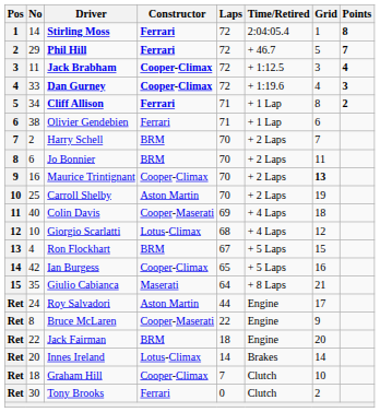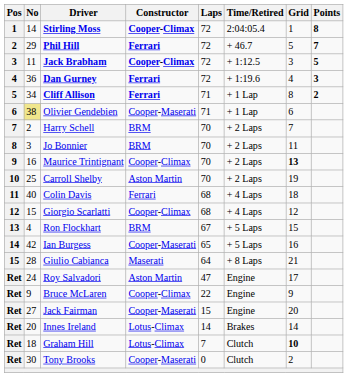 <table class="wikitable" style="font-size: 95%;">
 <tr>
 <th>Pos</th>
 <th>No</th>
 <th>Driver</th>
 <th>Constructor</th>
 <th>Laps</th>
 <th>Time/Retired</th>
 <th>Grid</th>
 <th>Points</th>
 </tr>
 <tr>
 <th>1</th>
 <td>14</td>
 <td> <strong><a href='#'>Stirling Moss</a></strong></td>
-<td><strong><a href='#'>Ferrari</a></strong></td>
+<td><strong><a href='#'>Cooper</a>-<a href='#'>Climax</a></strong></td>
 <td>72</td>
 <td>2:04:05.4</td>
 <td>1</td>
 <td><strong>8</strong></td>
 </tr>
 <tr>
 <th>2</th>
 <td>29</td>
 <td> <strong><a href='#'>Phil Hill</a></strong></td>
 <td><strong><a href='#'>Ferrari</a></strong></td>
 <td>72</td>
 <td>+ 46.7</td>
 <td>5</td>
 <td><strong>7</strong></td>
 </tr>
 <tr>
 <th>3</th>
 <td>11</td>
 <td> <strong><a href='#'>Jack Brabham</a></strong></td>
 <td><strong><a href='#'>Cooper</a>-<a href='#'>Climax</a></strong></td>
 <td>72</td>
 <td>+ 1:12.5</td>
 <td>3</td>
-<td><strong>4</strong></td>
+<td><strong>5</strong></td>
 </tr>
 <tr>
 <th>4</th>
-<td>33</td>
+<td>36</td>
 <td> <strong><a href='#'>Dan Gurney</a></strong></td>
-<td><strong><a href='#'>Cooper</a>-<a href='#'>Climax</a></strong></td>
+<td><strong><a href='#'>Ferrari</a></strong></td>
 <td>72</td>
 <td>+ 1:19.6</td>
 <td>4</td>
 <td><strong>3</strong></td>
 </tr>
 <tr>
 <th>5</th>
 <td>34</td>
 <td> <strong><a href='#'>Cliff Allison</a></strong></td>
 <td><strong><a href='#'>Ferrari</a></strong></td>
 <td>71</td>
 <td>+ 1 Lap</td>
 <td>8</td>
 <td><strong>2</strong></td>
 </tr>
 <tr>
 <th>6</th>
-<td>38</td>
+<td style="background: khaki;">38</td>
 <td> <a href='#'>Olivier Gendebien</a></td>
-<td><a href='#'>Ferrari</a></td>
+<td><a href='#'>Cooper</a>-<a href='#'>Maserati</a></td>
 <td>71</td>
 <td>+ 1 Lap</td>
 <td>6</td>
 <td> </td>
 </tr>
 <tr>
 <th>7</th>
 <td>2</td>
 <td> <a href='#'>Harry Schell</a></td>
 <td><a href='#'>BRM</a></td>
 <td>70</td>
 <td>+ 2 Laps</td>
 <td>7</td>
 <td> </td>
 </tr>
 <tr>
 <th>8</th>
-<td>6</td>
+<td>3</td>
 <td> <a href='#'>Jo Bonnier</a></td>
 <td><a href='#'>BRM</a></td>
 <td>70</td>
 <td>+ 2 Laps</td>
 <td>11</td>
 <td> </td>
 </tr>
 <tr>
 <th>9</th>
 <td>16</td>
 <td> <a href='#'>Maurice Trintignant</a></td>
 <td><a href='#'>Cooper</a>-<a href='#'>Climax</a></td>
 <td>70</td>
 <td>+ 2 Laps</td>
 <td><strong>13</strong></td>
 <td> </td>
 </tr>
 <tr>
 <th>10</th>
 <td>25</td>
 <td> <a href='#'>Carroll Shelby</a></td>
 <td><a href='#'>Aston Martin</a></td>
 <td>70</td>
 <td>+ 2 Laps</td>
 <td>19</td>
 <td> </td>
 </tr>
 <tr>
 <th>11</th>
 <td>40</td>
 <td> <a href='#'>Colin Davis</a></td>
-<td><a href='#'>Cooper</a>-<a href='#'>Maserati</a></td>
-<td>69</td>
+<td><a href='#'>Ferrari</a></td>
+<td>68</td>
 <td>+ 4 Laps</td>
 <td>18</td>
 <td> </td>
 </tr>
 <tr>
 <th>12</th>
-<td>10</td>
+<td>15</td>
 <td> <a href='#'>Giorgio Scarlatti</a></td>
-<td><a href='#'>Lotus</a>-<a href='#'>Climax</a></td>
+<td><a href='#'>Cooper</a>-<a href='#'>Climax</a></td>
 <td>68</td>
 <td>+ 4 Laps</td>
 <td>12</td>
 <td> </td>
 </tr>
 <tr>
 <th>13</th>
 <td>4</td>
 <td> <a href='#'>Ron Flockhart</a></td>
 <td><a href='#'>BRM</a></td>
 <td>67</td>
 <td>+ 5 Laps</td>
 <td>15</td>
 <td> </td>
 </tr>
 <tr>
 <th>14</th>
 <td>42</td>
 <td> <a href='#'>Ian Burgess</a></td>
-<td><a href='#'>Cooper</a>-<a href='#'>Climax</a></td>
+<td><a href='#'>Cooper</a>-<a href='#'>Maserati</a></td>
 <td>65</td>
 <td>+ 5 Laps</td>
 <td>16</td>
 <td> </td>
 </tr>
 <tr>
 <th>15</th>
-<td>35</td>
+<td>28</td>
 <td> <a href='#'>Giulio Cabianca</a></td>
 <td><a href='#'>Maserati</a></td>
 <td>64</td>
 <td>+ 8 Laps</td>
 <td>21</td>
 <td> </td>
 </tr>
 <tr>
 <th>Ret</th>
 <td>24</td>
 <td> <a href='#'>Roy Salvadori</a></td>
 <td><a href='#'>Aston Martin</a></td>
-<td>44</td>
+<td>47</td>
 <td>Engine</td>
 <td>17</td>
 <td> </td>
 </tr>
 <tr>
 <th>Ret</th>
-<td>8</td>
+<td>9</td>
 <td> <a href='#'>Bruce McLaren</a></td>
-<td><a href='#'>Cooper</a>-<a href='#'>Maserati</a></td>
+<td><a href='#'>Cooper</a>-<a href='#'>Climax</a></td>
 <td>22</td>
 <td>Engine</td>
 <td>9</td>
 <td> </td>
 </tr>
 <tr>
 <th>Ret</th>
-<td>22</td>
+<td>27</td>
 <td> <a href='#'>Jack Fairman</a></td>
-<td><a href='#'>BRM</a></td>
-<td>18</td>
+<td><a href='#'>Cooper</a>-<a href='#'>Maserati</a></td>
+<td>15</td>
 <td>Engine</td>
 <td>20</td>
 <td> </td>
 </tr>
 <tr>
 <th>Ret</th>
 <td>20</td>
 <td> <a href='#'>Innes Ireland</a></td>
 <td><a href='#'>Lotus</a>-<a href='#'>Climax</a></td>
 <td>14</td>
 <td>Brakes</td>
 <td>14</td>
 <td> </td>
 </tr>
 <tr>
 <th>Ret</th>
 <td>18</td>
 <td> <a href='#'>Graham Hill</a></td>
-<td><a href='#'>Cooper</a>-<a href='#'>Climax</a></td>
+<td><a href='#'>Lotus</a>-<a href='#'>Climax</a></td>
 <td>7</td>
 <td>Clutch</td>
-<td>10</td>
+<td><strong>10</strong></td>
 <td> </td>
 </tr>
 <tr>
 <th>Ret</th>
 <td>30</td>
 <td> <a href='#'>Tony Brooks</a></td>
-<td><a href='#'>Ferrari</a></td>
+<td><a href='#'>Cooper</a>-<a href='#'>Maserati</a></td>
 <td>0</td>
 <td>Clutch</td>
 <td>2</td>
 <td> </td>
 </tr>
 <tr>
 <th colspan="8"></th>
 </tr>
 </table>
